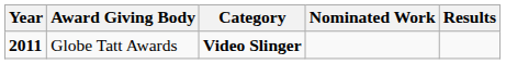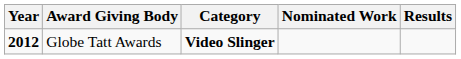 <table class="wikitable">
 <tr>
 <th>Year</th>
 <th>Award Giving Body</th>
 <th>Category</th>
 <th>Nominated Work</th>
 <th>Results</th>
 </tr>
 <tr>
-<td><strong>2011</strong></td>
+<td><strong>2012</strong></td>
 <td>Globe Tatt Awards</td>
 <td><strong>Video Slinger</strong></td>
 <td></td>
 <td></td>
 </tr>
 </table>
